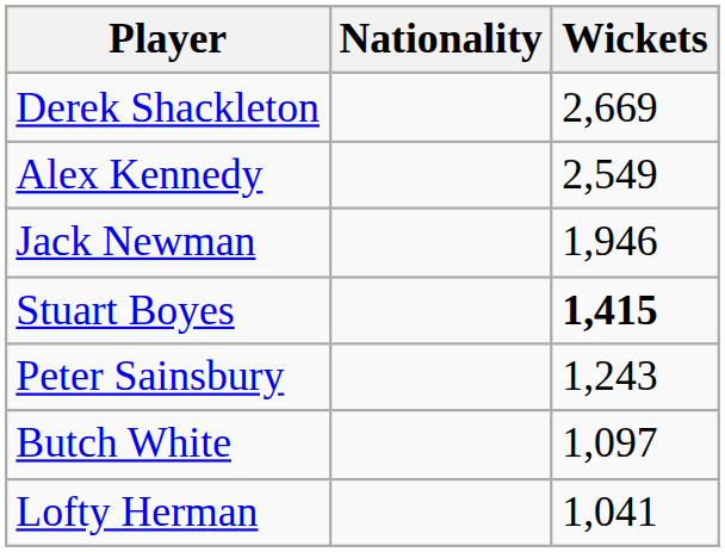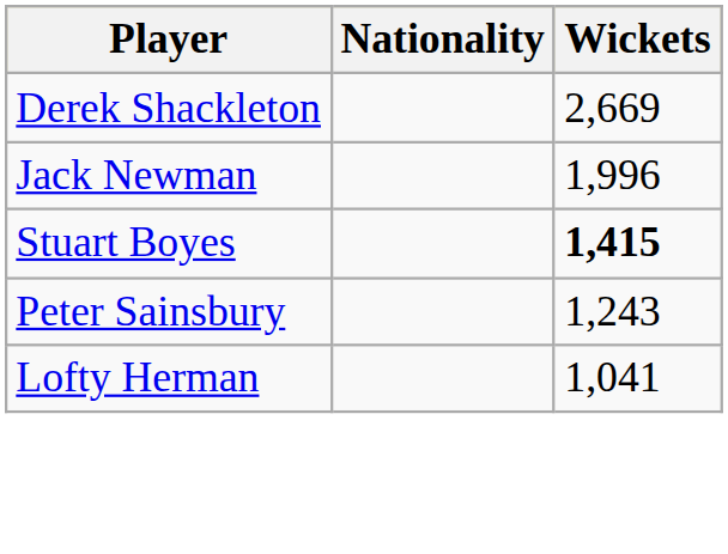 <table class="wikitable">
 <tr style="background:#bdb76b;">
 <th>Player</th>
 <th>Nationality</th>
 <th>Wickets</th>
 </tr>
 <tr>
 <td><a href='#'>Derek Shackleton</a></td>
 <td></td>
 <td>2,669</td>
 </tr>
 <tr>
-<td><a href='#'>Alex Kennedy</a></td>
-<td></td>
-<td>2,549</td>
-</tr>
-<tr>
 <td><a href='#'>Jack Newman</a></td>
 <td></td>
-<td>1,946</td>
+<td>1,996</td>
 </tr>
 <tr>
 <td><a href='#'>Stuart Boyes</a></td>
 <td></td>
 <td><strong>1,415</strong></td>
 </tr>
 <tr>
 <td><a href='#'>Peter Sainsbury</a></td>
 <td></td>
 <td>1,243</td>
 </tr>
 <tr>
-<td><a href='#'>Butch White</a></td>
-<td></td>
-<td>1,097</td>
-</tr>
-<tr>
 <td><a href='#'>Lofty Herman</a></td>
 <td></td>
 <td>1,041</td>
 </tr>
 </table>
